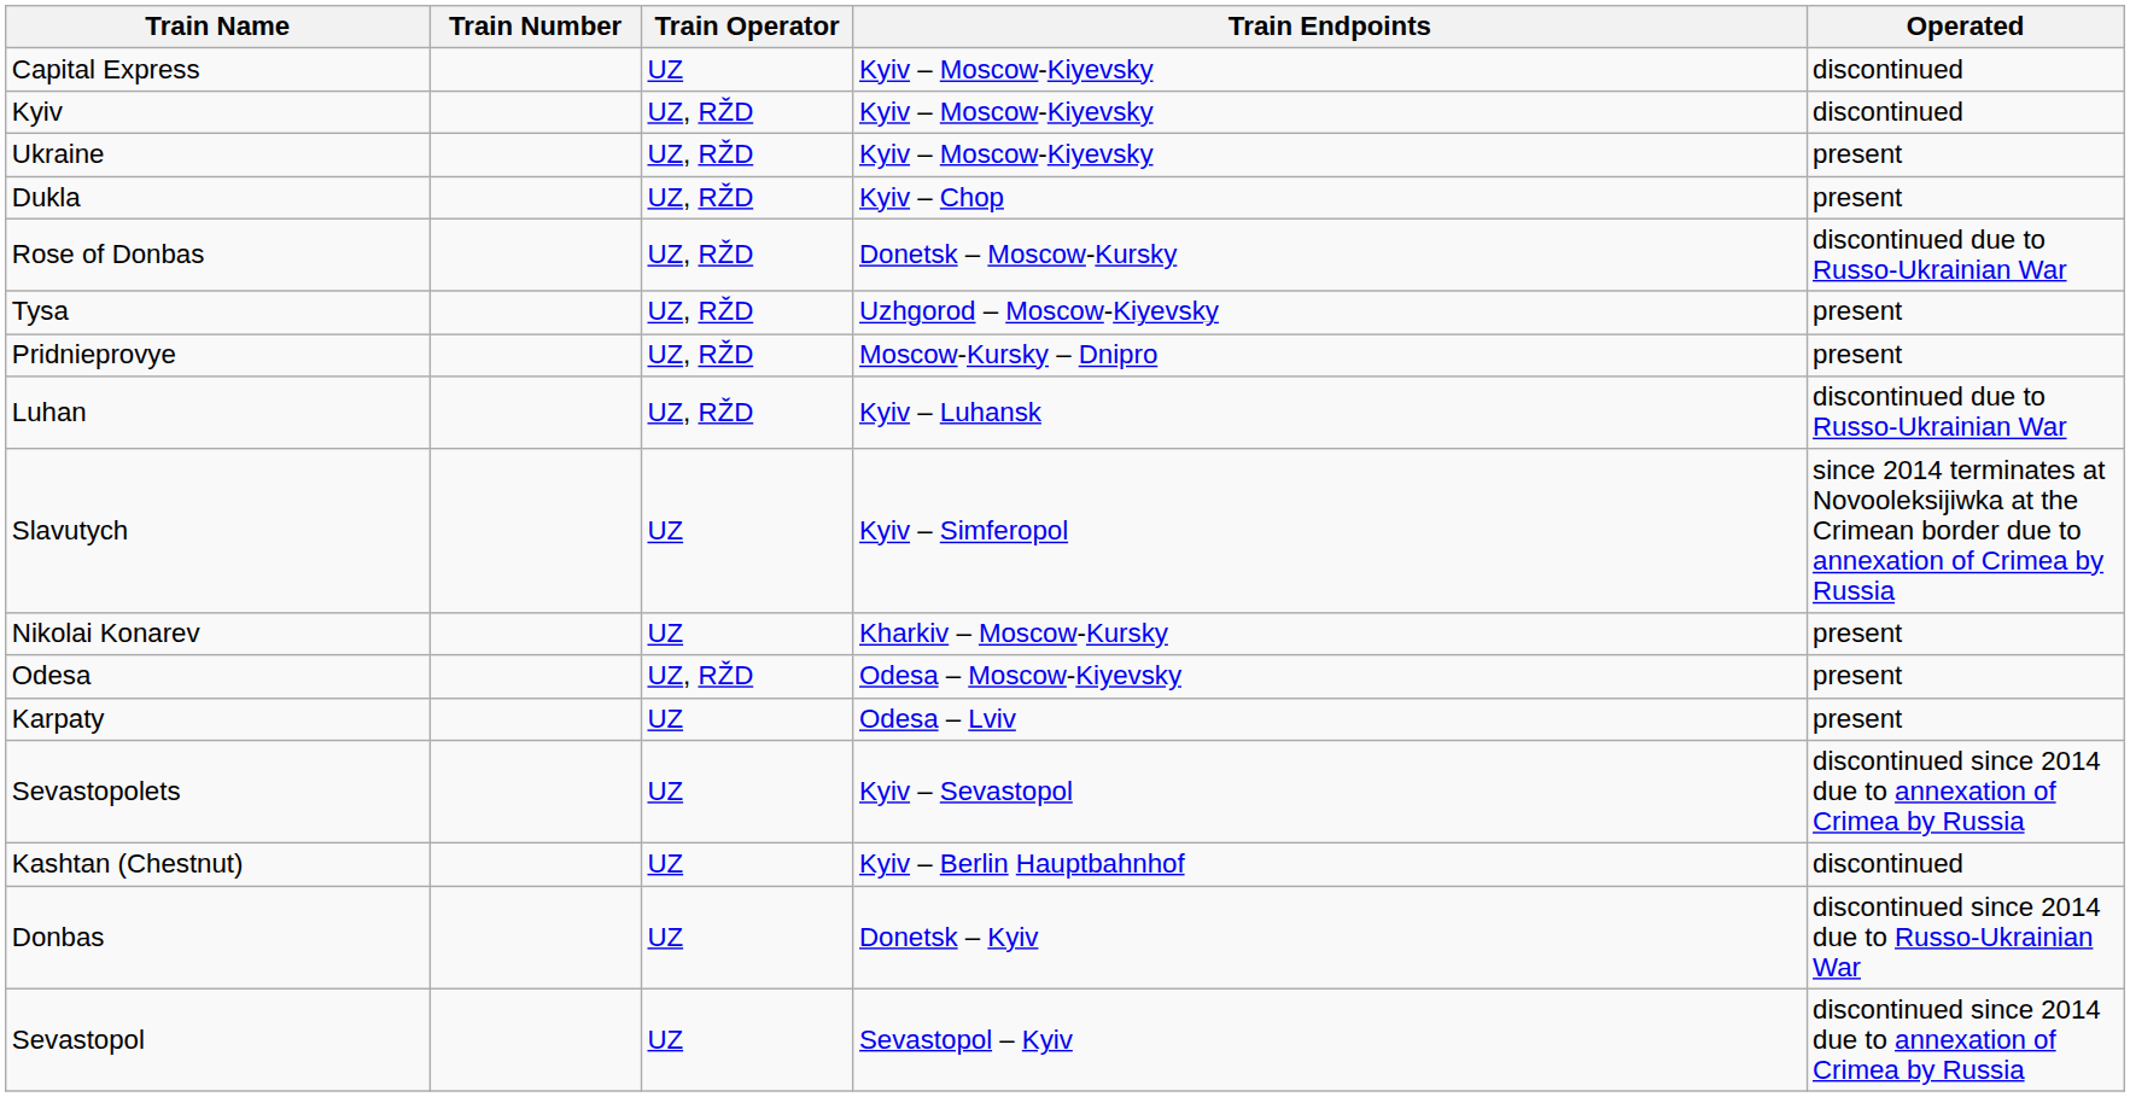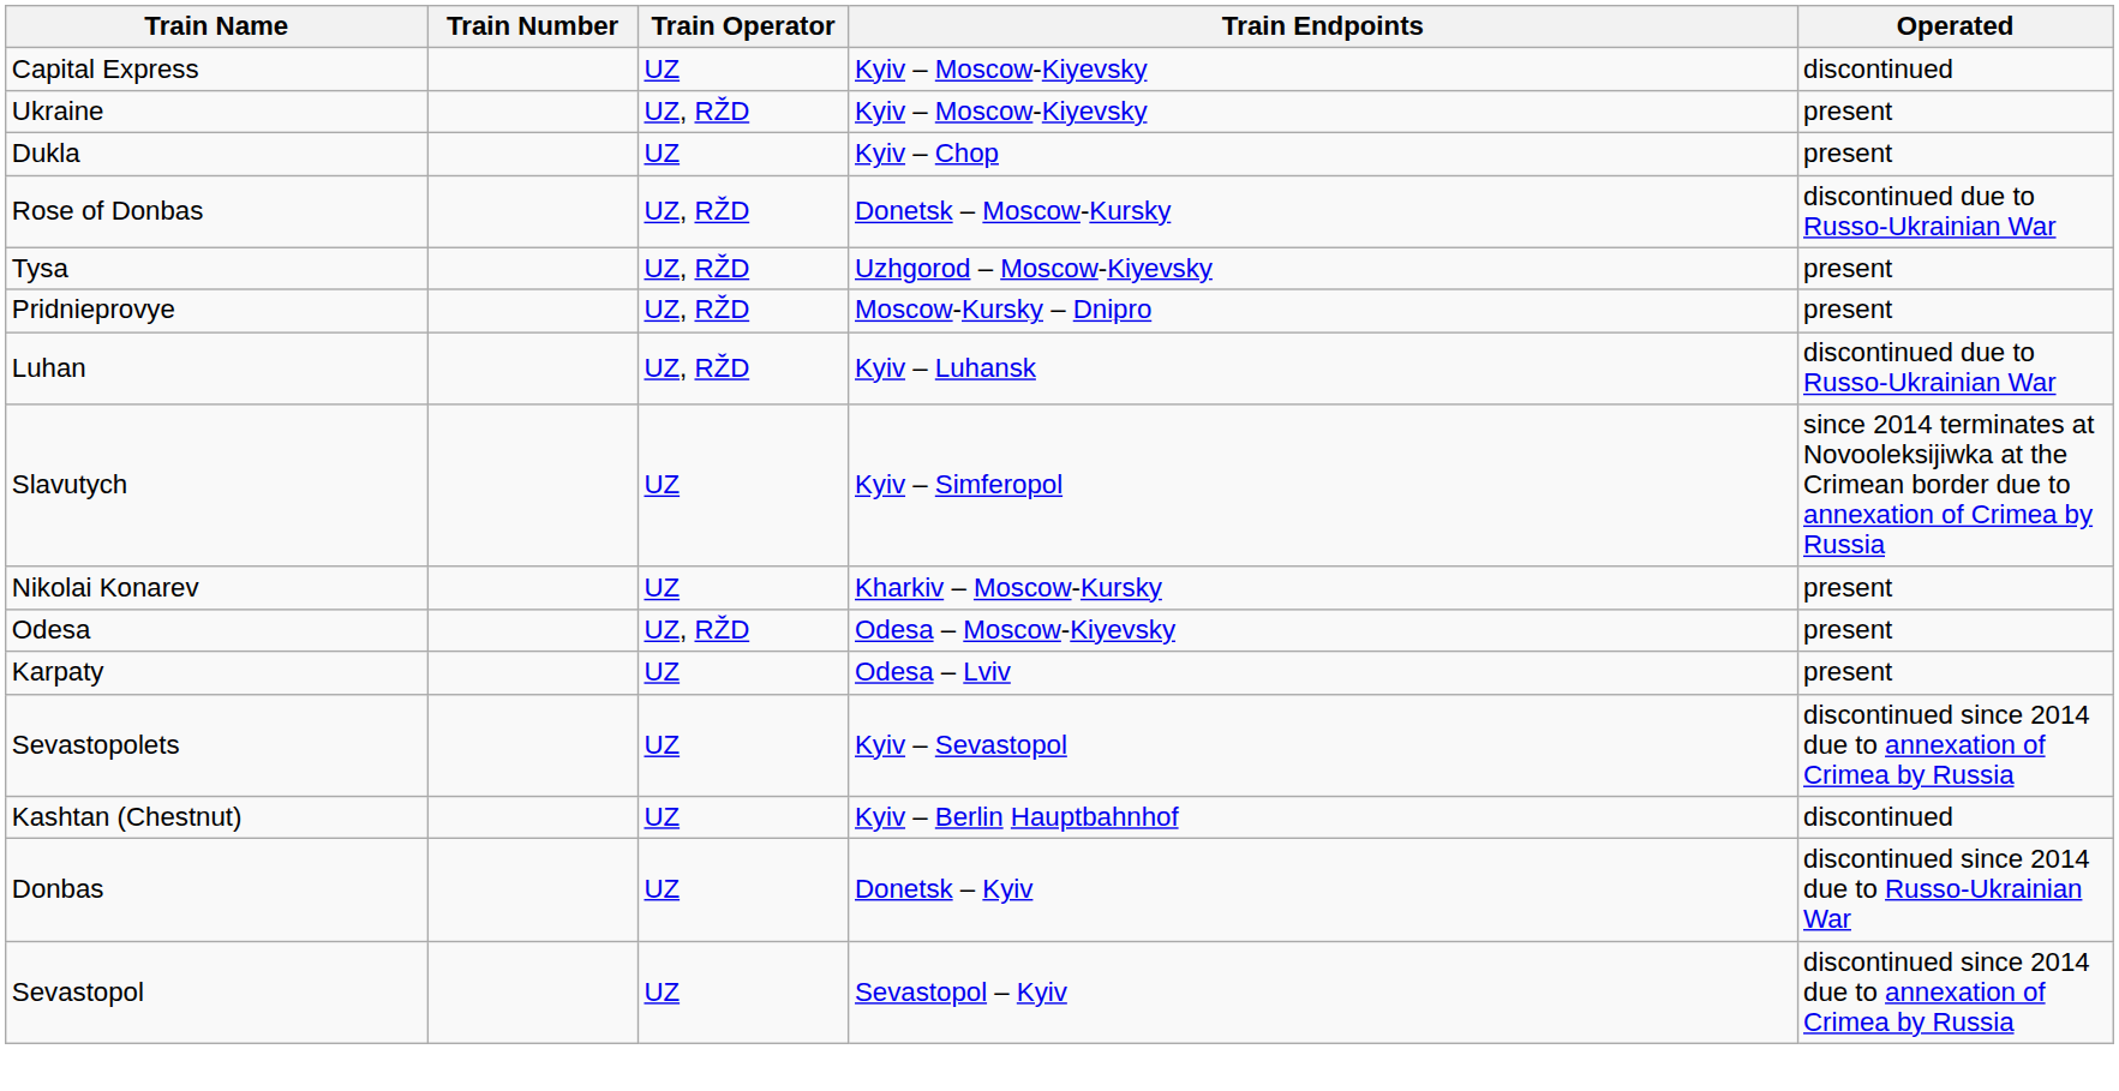 <table class="wikitable" width=100%>
 <tr>
 <th width=20%>Train Name</th>
 <th width=10%>Train Number</th>
 <th width=10%>Train Operator</th>
 <th width=45%>Train Endpoints</th>
 <th width=15%>Operated</th>
 </tr>
 <tr>
 <td>Capital Express</td>
 <td></td>
 <td><a href='#'>UZ</a></td>
 <td><a href='#'>Kyiv</a> – <a href='#'>Moscow</a>-<a href='#'>Kiyevsky</a></td>
 <td>discontinued</td>
 </tr>
 <tr>
-<td>Kyiv</td>
-<td></td>
-<td><a href='#'>UZ</a>, <a href='#'>RŽD</a></td>
-<td><a href='#'>Kyiv</a> – <a href='#'>Moscow</a>-<a href='#'>Kiyevsky</a></td>
-<td>discontinued</td>
-</tr>
-<tr>
 <td>Ukraine</td>
 <td></td>
 <td><a href='#'>UZ</a>, <a href='#'>RŽD</a></td>
 <td><a href='#'>Kyiv</a> – <a href='#'>Moscow</a>-<a href='#'>Kiyevsky</a></td>
 <td>present</td>
 </tr>
 <tr>
 <td>Dukla</td>
 <td></td>
-<td><a href='#'>UZ</a>, <a href='#'>RŽD</a></td>
+<td><a href='#'>UZ</a></td>
 <td><a href='#'>Kyiv</a> – <a href='#'>Chop</a></td>
 <td>present</td>
 </tr>
 <tr>
 <td>Rose of Donbas</td>
 <td></td>
 <td><a href='#'>UZ</a>, <a href='#'>RŽD</a></td>
 <td><a href='#'>Donetsk</a> – <a href='#'>Moscow</a>-<a href='#'>Kursky</a></td>
 <td>discontinued due to <a href='#'>Russo-Ukrainian War</a></td>
 </tr>
 <tr>
 <td>Tysa</td>
 <td></td>
 <td><a href='#'>UZ</a>, <a href='#'>RŽD</a></td>
 <td><a href='#'>Uzhgorod</a> – <a href='#'>Moscow</a>-<a href='#'>Kiyevsky</a></td>
 <td>present</td>
 </tr>
 <tr>
 <td>Pridnieprovye</td>
 <td></td>
 <td><a href='#'>UZ</a>, <a href='#'>RŽD</a></td>
 <td><a href='#'>Moscow</a>-<a href='#'>Kursky</a> – <a href='#'>Dnipro</a></td>
 <td>present</td>
 </tr>
 <tr>
 <td>Luhan</td>
 <td></td>
 <td><a href='#'>UZ</a>, <a href='#'>RŽD</a></td>
 <td><a href='#'>Kyiv</a> – <a href='#'>Luhansk</a></td>
 <td>discontinued due to <a href='#'>Russo-Ukrainian War</a></td>
 </tr>
 <tr>
 <td>Slavutych</td>
 <td></td>
 <td><a href='#'>UZ</a></td>
 <td><a href='#'>Kyiv</a> – <a href='#'>Simferopol</a></td>
 <td>since 2014 terminates at Novooleksijiwka at the Crimean border due to <a href='#'>annexation of Crimea by Russia</a></td>
 </tr>
 <tr>
 <td>Nikolai Konarev</td>
 <td></td>
 <td><a href='#'>UZ</a></td>
 <td><a href='#'>Kharkiv</a> – <a href='#'>Moscow</a>-<a href='#'>Kursky</a></td>
 <td>present</td>
 </tr>
 <tr>
 <td>Odesa</td>
 <td></td>
 <td><a href='#'>UZ</a>, <a href='#'>RŽD</a></td>
 <td><a href='#'>Odesa</a> – <a href='#'>Moscow</a>-<a href='#'>Kiyevsky</a></td>
 <td>present</td>
 </tr>
 <tr>
 <td>Karpaty</td>
 <td></td>
 <td><a href='#'>UZ</a></td>
 <td><a href='#'>Odesa</a> – <a href='#'>Lviv</a></td>
 <td>present</td>
 </tr>
 <tr>
 <td>Sevastopolets</td>
 <td></td>
 <td><a href='#'>UZ</a></td>
 <td><a href='#'>Kyiv</a> – <a href='#'>Sevastopol</a></td>
 <td>discontinued since 2014 due to <a href='#'>annexation of Crimea by Russia</a></td>
 </tr>
 <tr>
 <td>Kashtan (Chestnut)</td>
 <td></td>
 <td><a href='#'>UZ</a></td>
 <td><a href='#'>Kyiv</a> – <a href='#'>Berlin</a> <a href='#'>Hauptbahnhof</a></td>
 <td>discontinued</td>
 </tr>
 <tr>
 <td>Donbas</td>
 <td></td>
 <td><a href='#'>UZ</a></td>
 <td><a href='#'>Donetsk</a> – <a href='#'>Kyiv</a></td>
 <td>discontinued since 2014 due to <a href='#'>Russo-Ukrainian War</a></td>
 </tr>
 <tr>
 <td>Sevastopol</td>
 <td></td>
 <td><a href='#'>UZ</a></td>
 <td><a href='#'>Sevastopol</a> – <a href='#'>Kyiv</a></td>
 <td>discontinued since 2014 due to <a href='#'>annexation of Crimea by Russia</a></td>
 </tr>
 </table>
